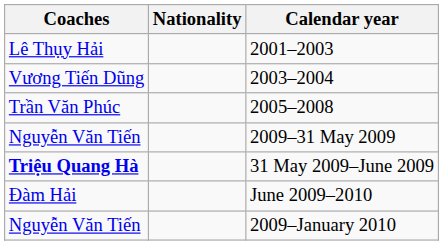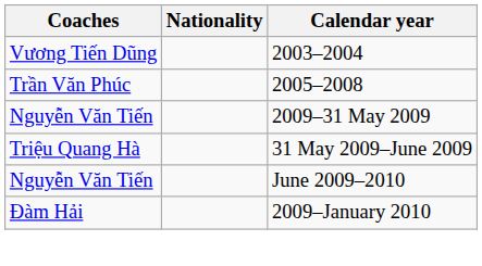 <table class="wikitable" style="text-align: center">
 <tr>
 <th rowspan="1">Coaches</th>
 <th rowspan="1">Nationality</th>
 <th rowspan="1">Calendar year</th>
-</tr>
-<tr>
-<td align=left><a href='#'>Lê Thụy Hải</a></td>
-<td></td>
-<td align=left>2001–2003</td>
 </tr>
 <tr>
 <td align=left><a href='#'>Vương Tiến Dũng</a></td>
 <td></td>
 <td align=left>2003–2004</td>
 </tr>
 <tr>
 <td align=left><a href='#'>Trần Văn Phúc</a></td>
 <td></td>
 <td align=left>2005–2008</td>
 </tr>
 <tr>
 <td align=left><a href='#'>Nguyễn Văn Tiến</a></td>
 <td></td>
 <td align=left>2009–31 May 2009</td>
 </tr>
 <tr>
-<td align=left><strong><a href='#'>Triệu Quang Hà</a></strong></td>
+<td align=left><a href='#'>Triệu Quang Hà</a></td>
 <td></td>
 <td align=left>31 May 2009–June 2009</td>
 </tr>
 <tr>
-<td align=left><a href='#'>Đàm Hải</a></td>
+<td align=left><a href='#'>Nguyễn Văn Tiến</a></td>
 <td></td>
 <td align=left>June 2009–2010</td>
 </tr>
 <tr>
-<td align=left><a href='#'>Nguyễn Văn Tiến</a></td>
+<td align=left><a href='#'>Đàm Hải</a></td>
 <td></td>
 <td align=left>2009–January 2010</td>
 </tr>
 </table>
